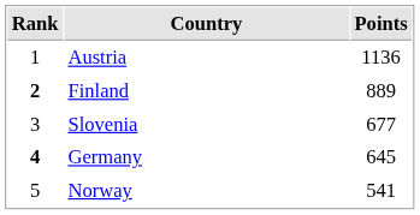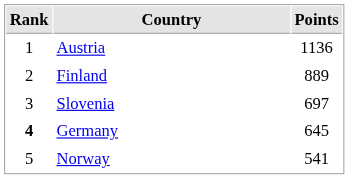 <table cellspacing="1" cellpadding="3" style="border:1px solid #aaa; font-size:90%;">
 <tr style="background:#e4e4e4;">
 <th style="border-bottom:1px solid #aaa; width:10px;">Rank</th>
 <th style="border-bottom:1px solid #aaa; width:200px;">Country</th>
 <th style="border-bottom:1px solid #aaa; width:20px;">Points</th>
 </tr>
 <tr>
 <td style="text-align:center;">1</td>
 <td> <a href='#'>Austria</a></td>
 <td align=center>1136</td>
 </tr>
 <tr>
-<td style="text-align:center;"><strong>2</strong></td>
+<td style="text-align:center;">2</td>
 <td> <a href='#'>Finland</a></td>
 <td align=center>889</td>
 </tr>
 <tr>
 <td style="text-align:center;">3</td>
 <td> <a href='#'>Slovenia</a></td>
-<td align=center>677</td>
+<td align=center>697</td>
 </tr>
 <tr>
 <td style="text-align:center;"><strong>4</strong></td>
 <td> <a href='#'>Germany</a></td>
 <td align=center>645</td>
 </tr>
 <tr>
 <td style="text-align:center;">5</td>
 <td> <a href='#'>Norway</a></td>
 <td align=center>541</td>
 </tr>
 </table>
